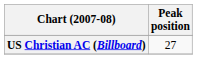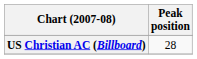 <table class="wikitable sortable plainrowheaders" style="text-align:center">
 <tr>
 <th scope="col">Chart (2007-08)</th>
 <th scope="col">Peak<br>position</th>
 </tr>
 <tr>
 </tr>
 <tr>
 </tr>
 <tr>
 <th scope="row">US <a href='#'>Christian AC</a> (<em><a href='#'>Billboard</a></em>)</th>
-<td>27</td>
+<td>28</td>
 </tr>
 <tr>
 </tr>
 </table>
